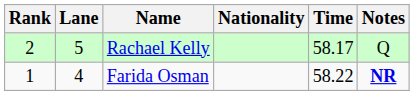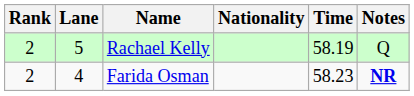 <table class="wikitable sortable" style="text-align:center">
 <tr>
 <th>Rank</th>
 <th>Lane</th>
 <th>Name</th>
 <th>Nationality</th>
 <th>Time</th>
 <th>Notes</th>
 </tr>
 <tr bgcolor=ccffcc>
 <td>2</td>
 <td>5</td>
 <td align=left><a href='#'>Rachael Kelly</a></td>
 <td align=left></td>
-<td>58.17</td>
+<td>58.19</td>
 <td>Q</td>
 </tr>
 <tr>
-<td>1</td>
+<td>2</td>
 <td>4</td>
 <td align=left><a href='#'>Farida Osman</a></td>
 <td align=left></td>
-<td>58.22</td>
+<td>58.23</td>
 <td><strong><a href='#'>NR</a></strong></td>
 </tr>
 </table>
